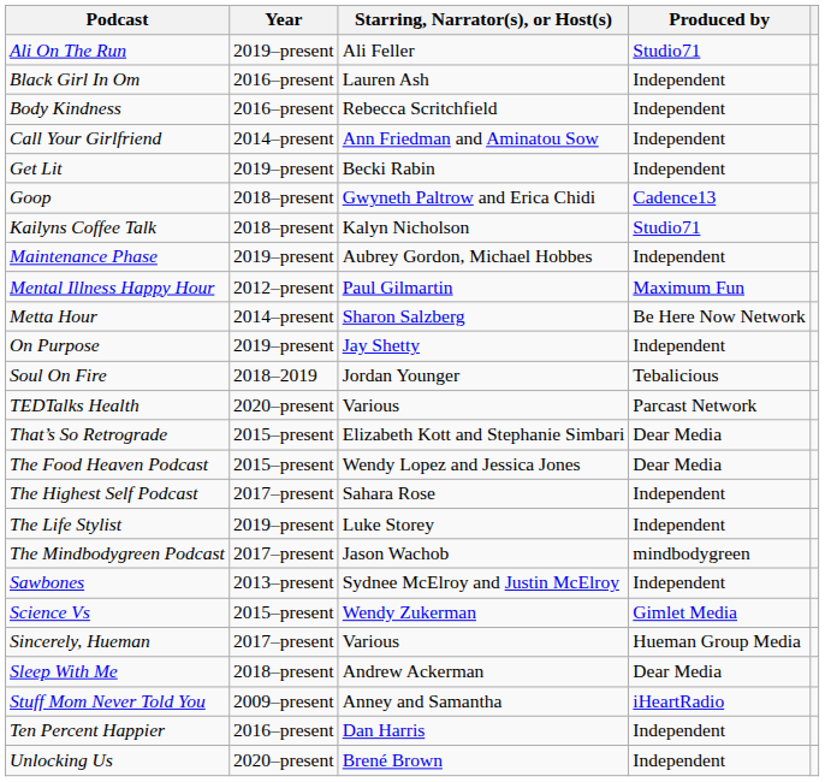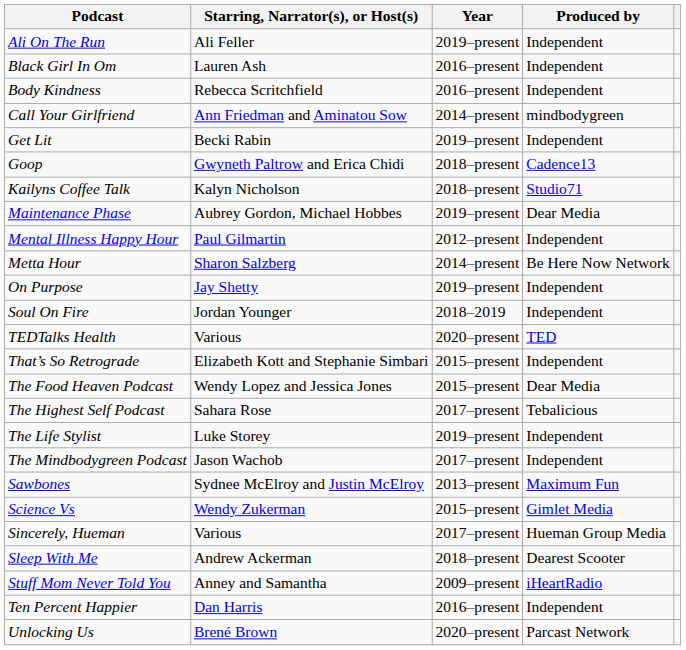 <table class="wikitable sortable">
 <tr>
 <th>Podcast</th>
+<th>Starring, Narrator(s), or Host(s)</th>
 <th>Year</th>
-<th>Starring, Narrator(s), or Host(s)</th>
 <th>Produced by</th>
 <th></th>
 </tr>
 <tr>
 <td><a href='#'><em>Ali On The Run</em></a></td>
+<td>Ali Feller</td>
 <td>2019–present</td>
-<td>Ali Feller</td>
-<td><a href='#'>Studio71</a></td>
+<td>Independent</td>
 <td></td>
 </tr>
 <tr>
 <td><em>Black Girl In Om</em></td>
+<td>Lauren Ash</td>
 <td>2016–present</td>
-<td>Lauren Ash</td>
 <td>Independent</td>
 <td></td>
 </tr>
 <tr>
 <td><em>Body Kindness</em></td>
+<td>Rebecca Scritchfield</td>
 <td>2016–present</td>
-<td>Rebecca Scritchfield</td>
 <td>Independent</td>
 <td></td>
 </tr>
 <tr>
 <td><em>Call Your Girlfriend</em></td>
+<td><a href='#'>Ann Friedman</a> and <a href='#'>Aminatou Sow</a></td>
 <td>2014–present</td>
-<td><a href='#'>Ann Friedman</a> and <a href='#'>Aminatou Sow</a></td>
-<td>Independent</td>
+<td>mindbodygreen</td>
 <td></td>
 </tr>
 <tr>
 <td><em>Get Lit</em></td>
+<td>Becki Rabin</td>
 <td>2019–present</td>
-<td>Becki Rabin</td>
 <td>Independent</td>
 <td></td>
 </tr>
 <tr>
 <td><em>Goop</em></td>
+<td><a href='#'>Gwyneth Paltrow</a> and Erica Chidi</td>
 <td>2018–present</td>
-<td><a href='#'>Gwyneth Paltrow</a> and Erica Chidi</td>
 <td><a href='#'>Cadence13</a></td>
 <td></td>
 </tr>
 <tr>
 <td><em>Kailyns Coffee Talk</em></td>
+<td>Kalyn Nicholson</td>
 <td>2018–present</td>
-<td>Kalyn Nicholson</td>
 <td><a href='#'>Studio71</a></td>
 <td></td>
 </tr>
 <tr>
 <td><em><a href='#'>Maintenance Phase</a></em></td>
+<td>Aubrey Gordon, Michael Hobbes</td>
 <td>2019–present</td>
-<td>Aubrey Gordon, Michael Hobbes</td>
+<td>Dear Media</td>
+<td></td>
+</tr>
+<tr>
+<td><a href='#'><em>Mental Illness Happy Hour</em></a></td>
+<td><a href='#'>Paul Gilmartin</a></td>
+<td>2012–present</td>
 <td>Independent</td>
 <td></td>
 </tr>
 <tr>
-<td><a href='#'><em>Mental Illness Happy Hour</em></a></td>
-<td>2012–present</td>
-<td><a href='#'>Paul Gilmartin</a></td>
-<td><a href='#'>Maximum Fun</a></td>
-<td></td>
-</tr>
-<tr>
 <td><em>Metta Hour</em></td>
+<td><a href='#'>Sharon Salzberg</a></td>
 <td>2014–present</td>
-<td><a href='#'>Sharon Salzberg</a></td>
 <td>Be Here Now Network</td>
 <td></td>
 </tr>
 <tr>
 <td><em>On Purpose</em></td>
+<td><a href='#'>Jay Shetty</a></td>
 <td>2019–present</td>
-<td><a href='#'>Jay Shetty</a></td>
 <td>Independent</td>
 <td></td>
 </tr>
 <tr>
 <td><em>Soul On Fire</em></td>
+<td>Jordan Younger</td>
 <td>2018–2019</td>
-<td>Jordan Younger</td>
-<td>Tebalicious</td>
+<td>Independent</td>
 <td></td>
 </tr>
 <tr>
 <td><em>TEDTalks Health</em></td>
+<td>Various</td>
 <td>2020–present</td>
-<td>Various</td>
-<td>Parcast Network</td>
+<td><a href='#'>TED</a></td>
 <td></td>
 </tr>
 <tr>
 <td><em>That’s So Retrograde</em></td>
+<td>Elizabeth Kott and Stephanie Simbari</td>
 <td>2015–present</td>
-<td>Elizabeth Kott and Stephanie Simbari</td>
-<td>Dear Media</td>
+<td>Independent</td>
 <td></td>
 </tr>
 <tr>
 <td><em>The Food Heaven Podcast</em></td>
+<td>Wendy Lopez and Jessica Jones</td>
 <td>2015–present</td>
-<td>Wendy Lopez and Jessica Jones</td>
 <td>Dear Media</td>
 <td></td>
 </tr>
 <tr>
 <td><em>The Highest Self Podcast</em></td>
+<td>Sahara Rose</td>
 <td>2017–present</td>
-<td>Sahara Rose</td>
-<td>Independent</td>
+<td>Tebalicious</td>
 <td></td>
 </tr>
 <tr>
 <td><em>The Life Stylist</em></td>
+<td>Luke Storey</td>
 <td>2019–present</td>
-<td>Luke Storey</td>
 <td>Independent</td>
 <td></td>
 </tr>
 <tr>
 <td><em>The Mindbodygreen Podcast</em></td>
+<td>Jason Wachob</td>
 <td>2017–present</td>
-<td>Jason Wachob</td>
-<td>mindbodygreen</td>
+<td>Independent</td>
 <td></td>
 </tr>
 <tr>
 <td><a href='#'><em>Sawbones</em></a></td>
+<td>Sydnee McElroy and <a href='#'>Justin McElroy</a></td>
 <td>2013–present</td>
-<td>Sydnee McElroy and <a href='#'>Justin McElroy</a></td>
-<td>Independent</td>
+<td><a href='#'>Maximum Fun</a></td>
 <td></td>
 </tr>
 <tr>
 <td><em><a href='#'>Science Vs</a></em></td>
+<td><a href='#'>Wendy Zukerman</a></td>
 <td>2015–present</td>
-<td><a href='#'>Wendy Zukerman</a></td>
 <td><a href='#'>Gimlet Media</a></td>
 <td></td>
 </tr>
 <tr>
 <td><em>Sincerely, Hueman</em></td>
+<td>Various</td>
 <td>2017–present</td>
-<td>Various</td>
 <td>Hueman Group Media</td>
 <td></td>
 </tr>
 <tr>
 <td><a href='#'><em>Sleep With Me</em></a></td>
+<td>Andrew Ackerman</td>
 <td>2018–present</td>
-<td>Andrew Ackerman</td>
-<td>Dear Media</td>
+<td>Dearest Scooter</td>
 <td></td>
 </tr>
 <tr>
 <td><em><a href='#'>Stuff Mom Never Told You</a></em></td>
+<td>Anney and Samantha</td>
 <td>2009–present</td>
-<td>Anney and Samantha</td>
 <td><a href='#'>iHeartRadio</a></td>
 <td></td>
 </tr>
 <tr>
 <td><em>Ten Percent Happier</em></td>
+<td><a href='#'>Dan Harris</a></td>
 <td>2016–present</td>
-<td><a href='#'>Dan Harris</a></td>
 <td>Independent</td>
 <td></td>
 </tr>
 <tr>
 <td><em>Unlocking Us</em></td>
+<td><a href='#'>Brené Brown</a></td>
 <td>2020–present</td>
-<td><a href='#'>Brené Brown</a></td>
-<td>Independent</td>
+<td>Parcast Network</td>
 <td></td>
 </tr>
 </table>
